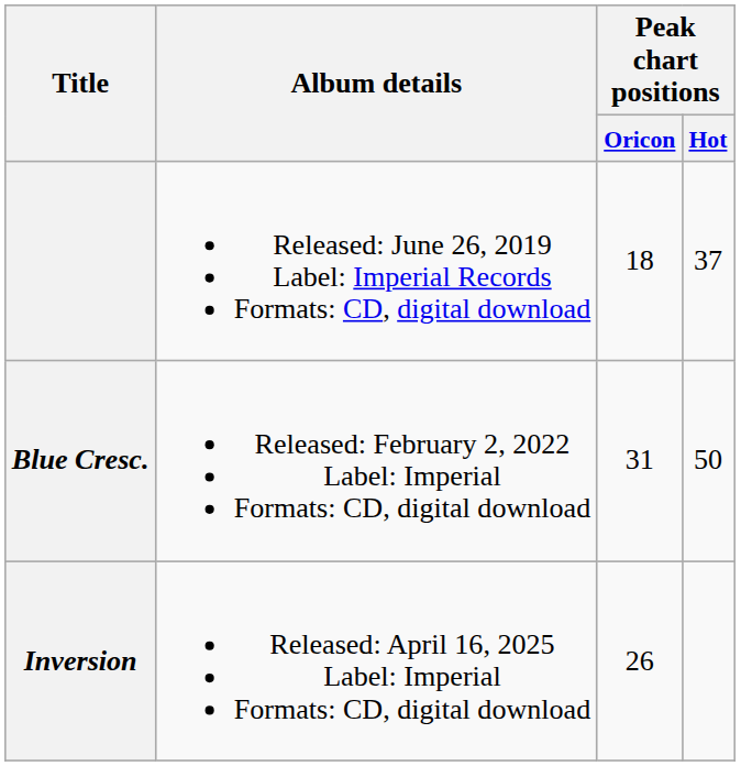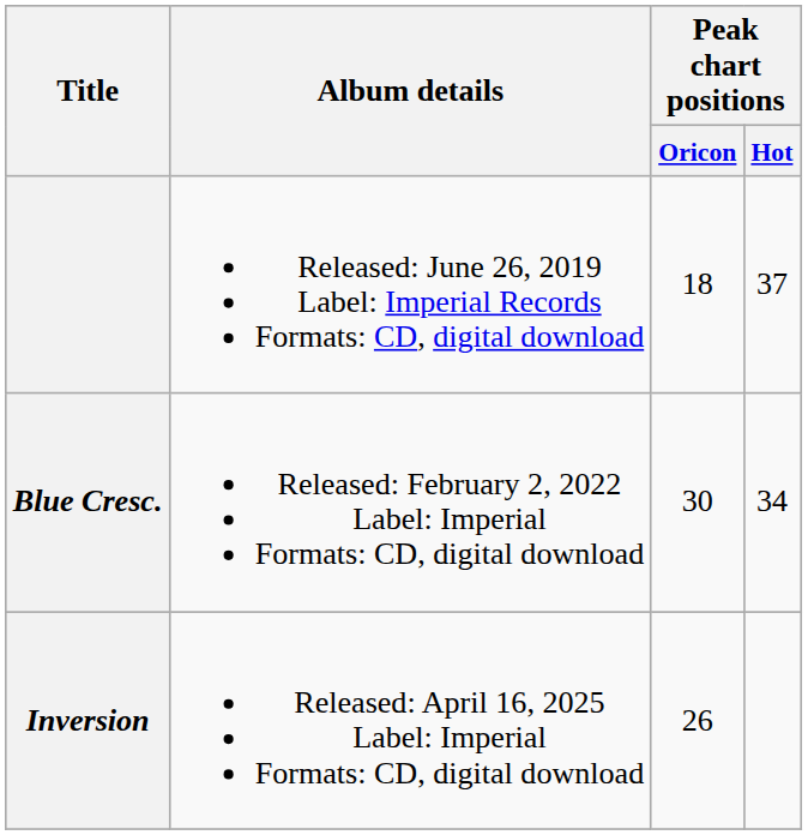 <table class="wikitable plainrowheaders" style="text-align:center;">
 <tr>
 <th scope="col" rowspan="2">Title</th>
 <th scope="col" rowspan="2">Album details</th>
 <th scope="col" colspan="2">Peak <br> chart <br> positions</th>
 </tr>
 <tr>
 <th scope="col" colspan="1"><small><a href='#'>Oricon</a></small></th>
 <th scope="col" colspan="1"><small><a href='#'>Hot</a></small></th>
 </tr>
 <tr>
 <th scope="row"></th>
 <td><br><ul><li>Released: June 26, 2019</li><li>Label: <a href='#'>Imperial Records</a></li><li>Formats: <a href='#'>CD</a>, <a href='#'>digital download</a></li></ul></td>
 <td>18</td>
 <td>37</td>
 </tr>
 <tr>
 <th scope="row"><em>Blue Cresc.</em></th>
 <td><br><ul><li>Released: February 2, 2022</li><li>Label: Imperial</li><li>Formats: CD, digital download</li></ul></td>
-<td>31</td>
-<td>50</td>
+<td>30</td>
+<td>34</td>
 </tr>
 <tr>
 <th scope="row"><em>Inversion</em></th>
 <td><br><ul><li>Released: April 16, 2025</li><li>Label: Imperial</li><li>Formats: CD, digital download</li></ul></td>
 <td>26</td>
 <td></td>
 </tr>
 </table>
